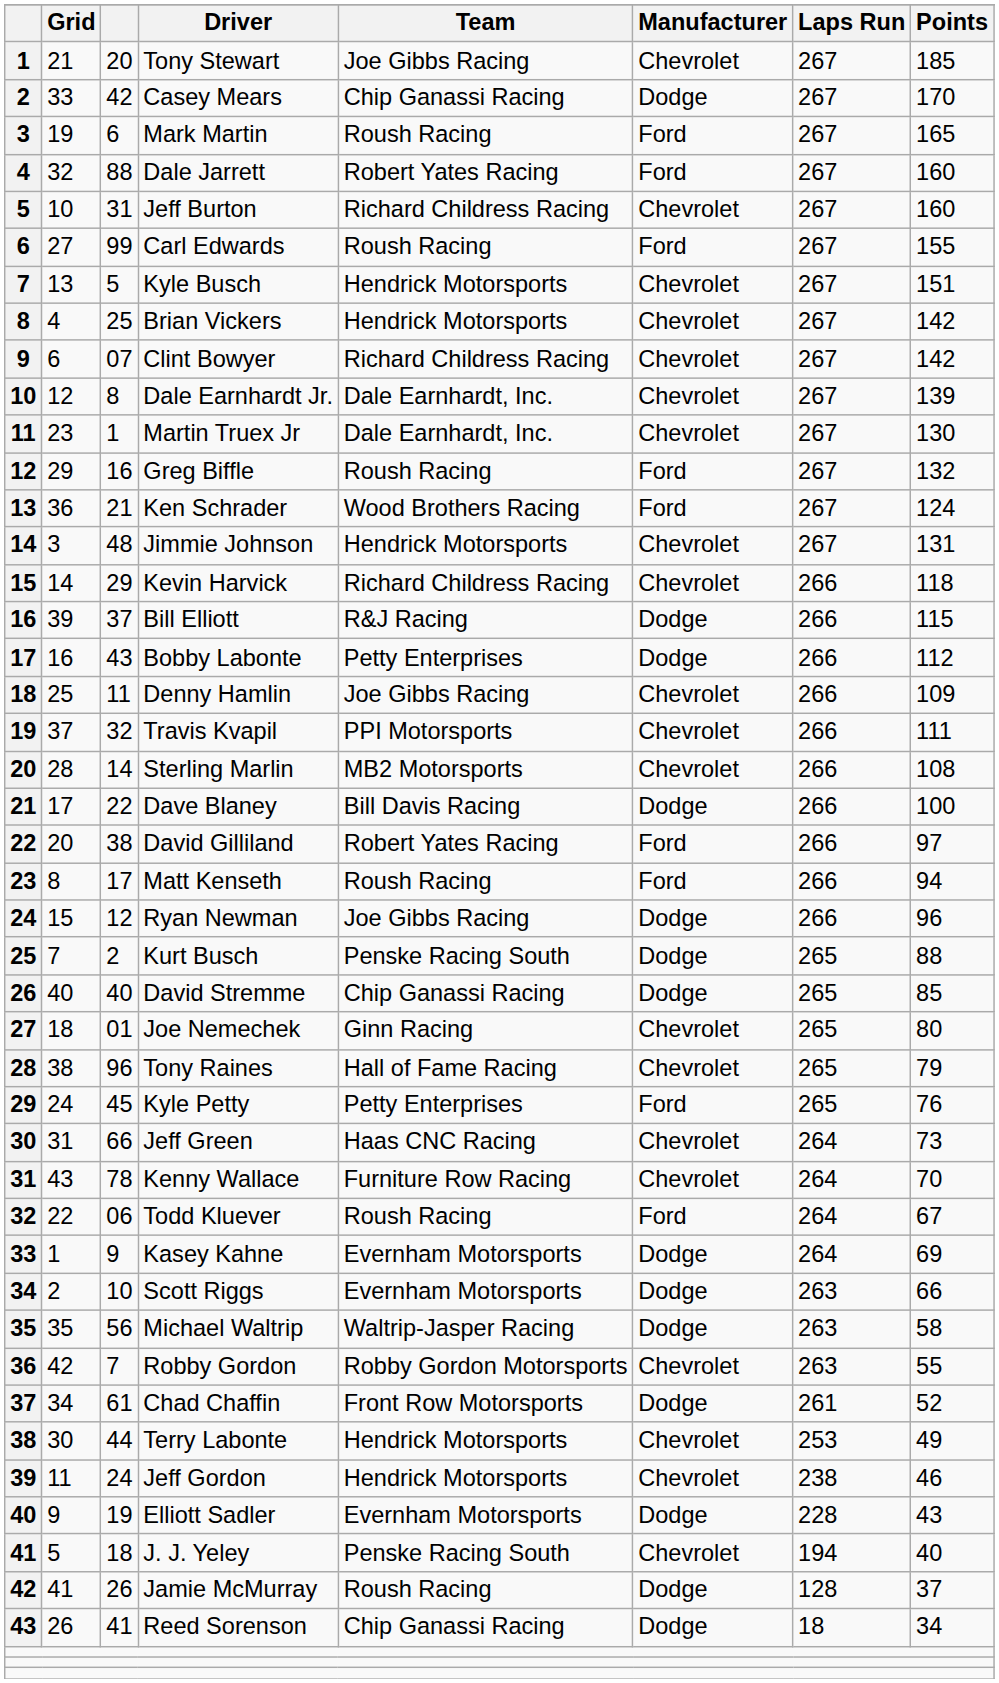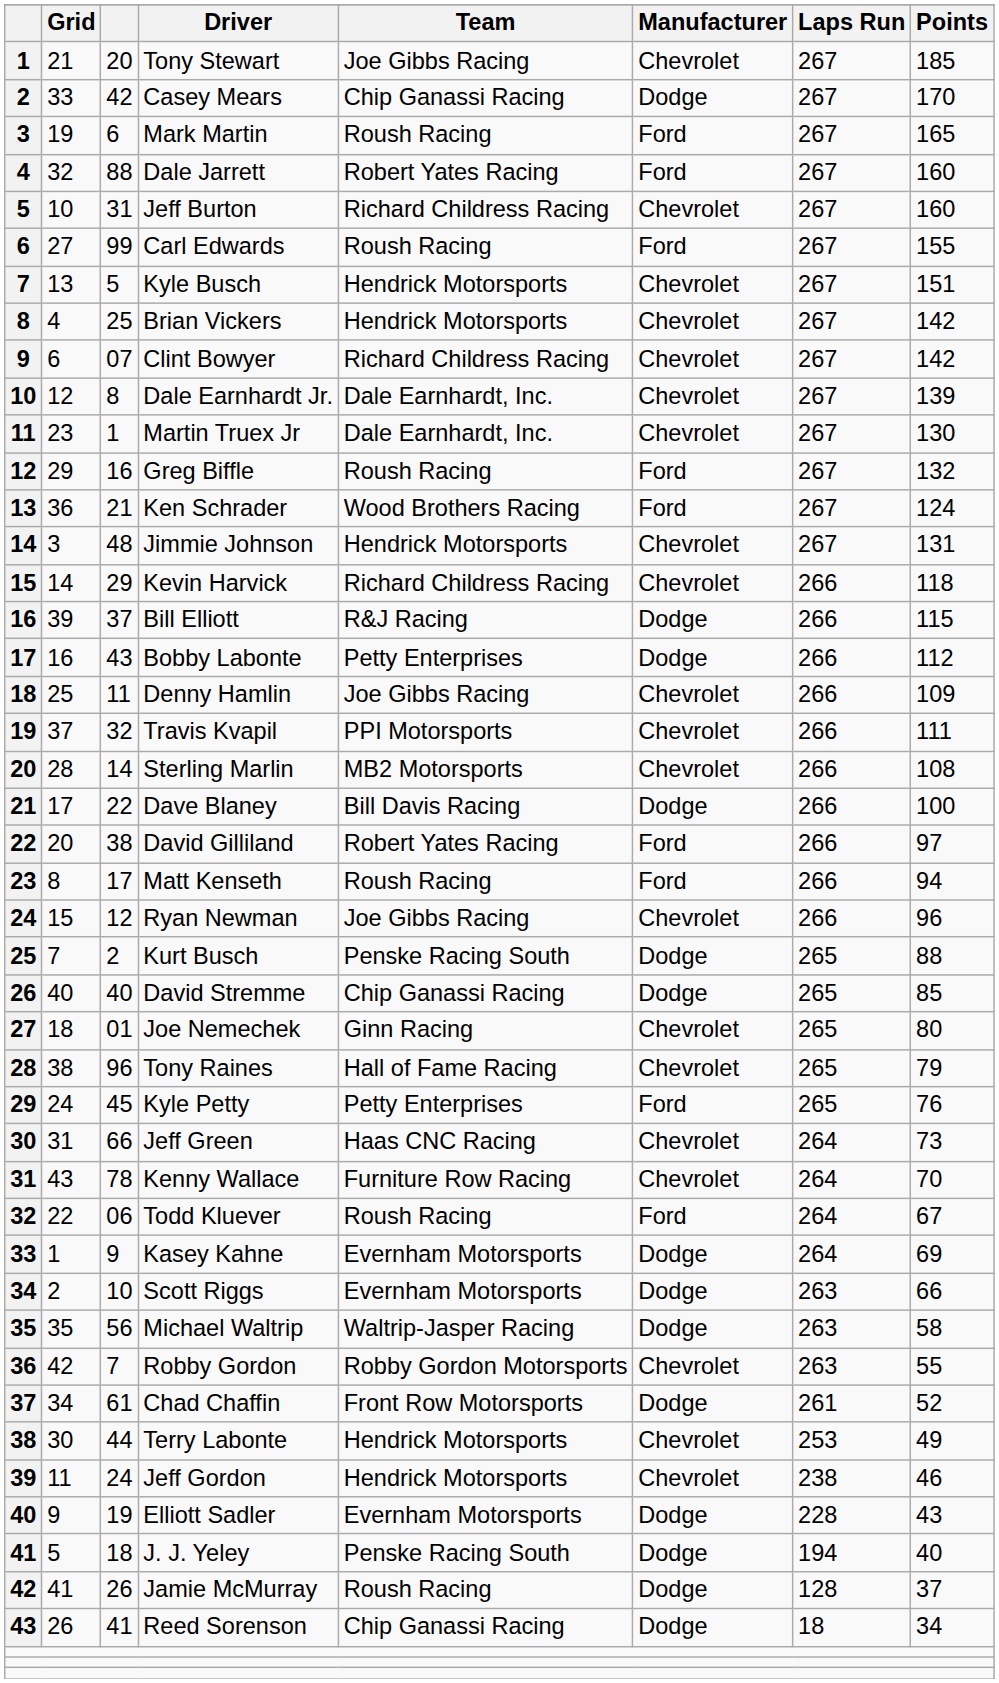 <table class="wikitable">
 <tr>
 </tr>
 <tr>
 <th scope="col"></th>
 <th scope="col">Grid</th>
 <th scope="col"></th>
 <th scope="col">Driver</th>
 <th scope="col">Team</th>
 <th scope="col">Manufacturer</th>
 <th scope="col">Laps Run</th>
 <th scope="col">Points</th>
 </tr>
 <tr>
 <th scope="row">1</th>
 <td>21</td>
 <td>20</td>
 <td>Tony Stewart</td>
 <td>Joe Gibbs Racing</td>
 <td>Chevrolet</td>
 <td>267</td>
 <td>185</td>
 </tr>
 <tr>
 <th scope="row">2</th>
 <td>33</td>
 <td>42</td>
 <td>Casey Mears</td>
 <td>Chip Ganassi Racing</td>
 <td>Dodge</td>
 <td>267</td>
 <td>170</td>
 </tr>
 <tr>
 <th scope="row">3</th>
 <td>19</td>
 <td>6</td>
 <td>Mark Martin</td>
 <td>Roush Racing</td>
 <td>Ford</td>
 <td>267</td>
 <td>165</td>
 </tr>
 <tr>
 <th scope="row">4</th>
 <td>32</td>
 <td>88</td>
 <td>Dale Jarrett</td>
 <td>Robert Yates Racing</td>
 <td>Ford</td>
 <td>267</td>
 <td>160</td>
 </tr>
 <tr>
 <th scope="row">5</th>
 <td>10</td>
 <td>31</td>
 <td>Jeff Burton</td>
 <td>Richard Childress Racing</td>
 <td>Chevrolet</td>
 <td>267</td>
 <td>160</td>
 </tr>
 <tr>
 <th scope="row">6</th>
 <td>27</td>
 <td>99</td>
 <td>Carl Edwards</td>
 <td>Roush Racing</td>
 <td>Ford</td>
 <td>267</td>
 <td>155</td>
 </tr>
 <tr>
 <th scope="row">7</th>
 <td>13</td>
 <td>5</td>
 <td>Kyle Busch</td>
 <td>Hendrick Motorsports</td>
 <td>Chevrolet</td>
 <td>267</td>
 <td>151</td>
 </tr>
 <tr>
 <th scope="row">8</th>
 <td>4</td>
 <td>25</td>
 <td>Brian Vickers</td>
 <td>Hendrick Motorsports</td>
 <td>Chevrolet</td>
 <td>267</td>
 <td>142</td>
 </tr>
 <tr>
 <th scope="row">9</th>
 <td>6</td>
 <td>07</td>
 <td>Clint Bowyer</td>
 <td>Richard Childress Racing</td>
 <td>Chevrolet</td>
 <td>267</td>
 <td>142</td>
 </tr>
 <tr>
 <th scope="row">10</th>
 <td>12</td>
 <td>8</td>
 <td>Dale Earnhardt Jr.</td>
 <td>Dale Earnhardt, Inc.</td>
 <td>Chevrolet</td>
 <td>267</td>
 <td>139</td>
 </tr>
 <tr>
 <th scope="row">11</th>
 <td>23</td>
 <td>1</td>
 <td>Martin Truex Jr</td>
 <td>Dale Earnhardt, Inc.</td>
 <td>Chevrolet</td>
 <td>267</td>
 <td>130</td>
 </tr>
 <tr>
 <th scope="row">12</th>
 <td>29</td>
 <td>16</td>
 <td>Greg Biffle</td>
 <td>Roush Racing</td>
 <td>Ford</td>
 <td>267</td>
 <td>132</td>
 </tr>
 <tr>
 <th scope="row">13</th>
 <td>36</td>
 <td>21</td>
 <td>Ken Schrader</td>
 <td>Wood Brothers Racing</td>
 <td>Ford</td>
 <td>267</td>
 <td>124</td>
 </tr>
 <tr>
 <th scope="row">14</th>
 <td>3</td>
 <td>48</td>
 <td>Jimmie Johnson</td>
 <td>Hendrick Motorsports</td>
 <td>Chevrolet</td>
 <td>267</td>
 <td>131</td>
 </tr>
 <tr>
 <th scope="row">15</th>
 <td>14</td>
 <td>29</td>
 <td>Kevin Harvick</td>
 <td>Richard Childress Racing</td>
 <td>Chevrolet</td>
 <td>266</td>
 <td>118</td>
 </tr>
 <tr>
 <th scope="row">16</th>
 <td>39</td>
 <td>37</td>
 <td>Bill Elliott</td>
 <td>R&J Racing</td>
 <td>Dodge</td>
 <td>266</td>
 <td>115</td>
 </tr>
 <tr>
 <th scope="row">17</th>
 <td>16</td>
 <td>43</td>
 <td>Bobby Labonte</td>
 <td>Petty Enterprises</td>
 <td>Dodge</td>
 <td>266</td>
 <td>112</td>
 </tr>
 <tr>
 <th scope="row">18</th>
 <td>25</td>
 <td>11</td>
 <td>Denny Hamlin</td>
 <td>Joe Gibbs Racing</td>
 <td>Chevrolet</td>
 <td>266</td>
 <td>109</td>
 </tr>
 <tr>
 <th scope="row">19</th>
 <td>37</td>
 <td>32</td>
 <td>Travis Kvapil</td>
 <td>PPI Motorsports</td>
 <td>Chevrolet</td>
 <td>266</td>
 <td>111</td>
 </tr>
 <tr>
 <th scope="row">20</th>
 <td>28</td>
 <td>14</td>
 <td>Sterling Marlin</td>
 <td>MB2 Motorsports</td>
 <td>Chevrolet</td>
 <td>266</td>
 <td>108</td>
 </tr>
 <tr>
 <th scope="row">21</th>
 <td>17</td>
 <td>22</td>
 <td>Dave Blaney</td>
 <td>Bill Davis Racing</td>
 <td>Dodge</td>
 <td>266</td>
 <td>100</td>
 </tr>
 <tr>
 <th scope="row">22</th>
 <td>20</td>
 <td>38</td>
 <td>David Gilliland</td>
 <td>Robert Yates Racing</td>
 <td>Ford</td>
 <td>266</td>
 <td>97</td>
 </tr>
 <tr>
 <th scope="row">23</th>
 <td>8</td>
 <td>17</td>
 <td>Matt Kenseth</td>
 <td>Roush Racing</td>
 <td>Ford</td>
 <td>266</td>
 <td>94</td>
 </tr>
 <tr>
 <th scope="row">24</th>
 <td>15</td>
 <td>12</td>
 <td>Ryan Newman</td>
 <td>Joe Gibbs Racing</td>
-<td>Dodge</td>
+<td>Chevrolet</td>
 <td>266</td>
 <td>96</td>
 </tr>
 <tr>
 <th scope="row">25</th>
 <td>7</td>
 <td>2</td>
 <td>Kurt Busch</td>
 <td>Penske Racing South</td>
 <td>Dodge</td>
 <td>265</td>
 <td>88</td>
 </tr>
 <tr>
 <th scope="row">26</th>
 <td>40</td>
 <td>40</td>
 <td>David Stremme</td>
 <td>Chip Ganassi Racing</td>
 <td>Dodge</td>
 <td>265</td>
 <td>85</td>
 </tr>
 <tr>
 <th scope="row">27</th>
 <td>18</td>
 <td>01</td>
 <td>Joe Nemechek</td>
 <td>Ginn Racing</td>
 <td>Chevrolet</td>
 <td>265</td>
 <td>80</td>
 </tr>
 <tr>
 <th scope="row">28</th>
 <td>38</td>
 <td>96</td>
 <td>Tony Raines</td>
 <td>Hall of Fame Racing</td>
 <td>Chevrolet</td>
 <td>265</td>
 <td>79</td>
 </tr>
 <tr>
 <th scope="row">29</th>
 <td>24</td>
 <td>45</td>
 <td>Kyle Petty</td>
 <td>Petty Enterprises</td>
 <td>Ford</td>
 <td>265</td>
 <td>76</td>
 </tr>
 <tr>
 <th scope="row">30</th>
 <td>31</td>
 <td>66</td>
 <td>Jeff Green</td>
 <td>Haas CNC Racing</td>
 <td>Chevrolet</td>
 <td>264</td>
 <td>73</td>
 </tr>
 <tr>
 <th scope="row">31</th>
 <td>43</td>
 <td>78</td>
 <td>Kenny Wallace</td>
 <td>Furniture Row Racing</td>
 <td>Chevrolet</td>
 <td>264</td>
 <td>70</td>
 </tr>
 <tr>
 <th scope="row">32</th>
 <td>22</td>
 <td>06</td>
 <td>Todd Kluever</td>
 <td>Roush Racing</td>
 <td>Ford</td>
 <td>264</td>
 <td>67</td>
 </tr>
 <tr>
 <th scope="row">33</th>
 <td>1</td>
 <td>9</td>
 <td>Kasey Kahne</td>
 <td>Evernham Motorsports</td>
 <td>Dodge</td>
 <td>264</td>
 <td>69</td>
 </tr>
 <tr>
 <th scope="row">34</th>
 <td>2</td>
 <td>10</td>
 <td>Scott Riggs</td>
 <td>Evernham Motorsports</td>
 <td>Dodge</td>
 <td>263</td>
 <td>66</td>
 </tr>
 <tr>
 <th scope="row">35</th>
 <td>35</td>
 <td>56</td>
 <td>Michael Waltrip</td>
 <td>Waltrip-Jasper Racing</td>
 <td>Dodge</td>
 <td>263</td>
 <td>58</td>
 </tr>
 <tr>
 <th scope="row">36</th>
 <td>42</td>
 <td>7</td>
 <td>Robby Gordon</td>
 <td>Robby Gordon Motorsports</td>
 <td>Chevrolet</td>
 <td>263</td>
 <td>55</td>
 </tr>
 <tr>
 <th scope="row">37</th>
 <td>34</td>
 <td>61</td>
 <td>Chad Chaffin</td>
 <td>Front Row Motorsports</td>
 <td>Dodge</td>
 <td>261</td>
 <td>52</td>
 </tr>
 <tr>
 <th scope="row">38</th>
 <td>30</td>
 <td>44</td>
 <td>Terry Labonte</td>
 <td>Hendrick Motorsports</td>
 <td>Chevrolet</td>
 <td>253</td>
 <td>49</td>
 </tr>
 <tr>
 <th scope="row">39</th>
 <td>11</td>
 <td>24</td>
 <td>Jeff Gordon</td>
 <td>Hendrick Motorsports</td>
 <td>Chevrolet</td>
 <td>238</td>
 <td>46</td>
 </tr>
 <tr>
 <th scope="row">40</th>
 <td>9</td>
 <td>19</td>
 <td>Elliott Sadler</td>
 <td>Evernham Motorsports</td>
 <td>Dodge</td>
 <td>228</td>
 <td>43</td>
 </tr>
 <tr>
 <th scope="row">41</th>
 <td>5</td>
 <td>18</td>
 <td>J. J. Yeley</td>
 <td>Penske Racing South</td>
-<td>Chevrolet</td>
+<td>Dodge</td>
 <td>194</td>
 <td>40</td>
 </tr>
 <tr>
 <th scope="row">42</th>
 <td>41</td>
 <td>26</td>
 <td>Jamie McMurray</td>
 <td>Roush Racing</td>
 <td>Dodge</td>
 <td>128</td>
 <td>37</td>
 </tr>
 <tr>
 <th scope="row">43</th>
 <td>26</td>
 <td>41</td>
 <td>Reed Sorenson</td>
 <td>Chip Ganassi Racing</td>
 <td>Dodge</td>
 <td>18</td>
 <td>34</td>
 </tr>
 <tr class="sortbottom">
 <td colspan="9"></td>
 </tr>
 <tr class="sortbottom">
 <td colspan="9"></td>
 </tr>
 <tr class="sortbottom">
 <td colspan="9"></td>
 </tr>
 </table>
